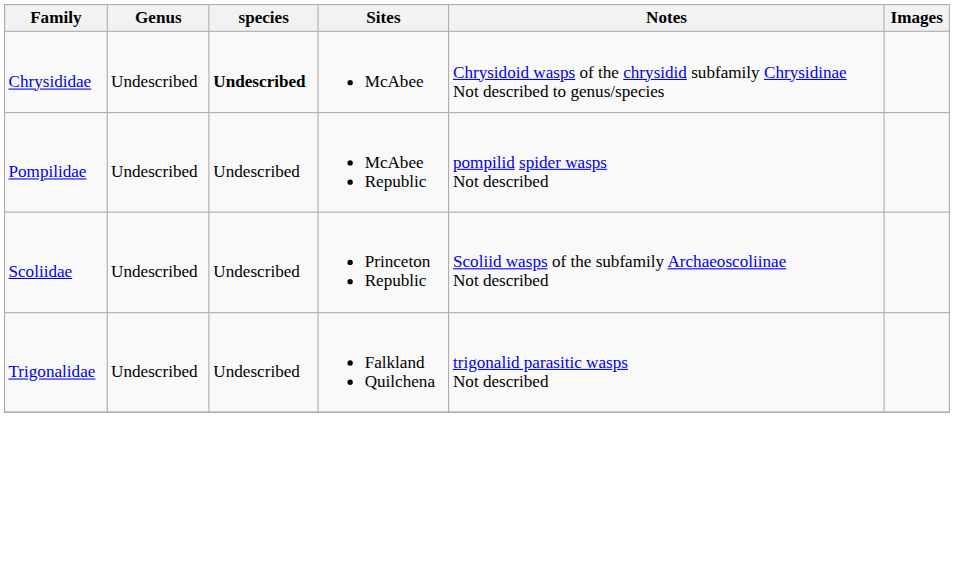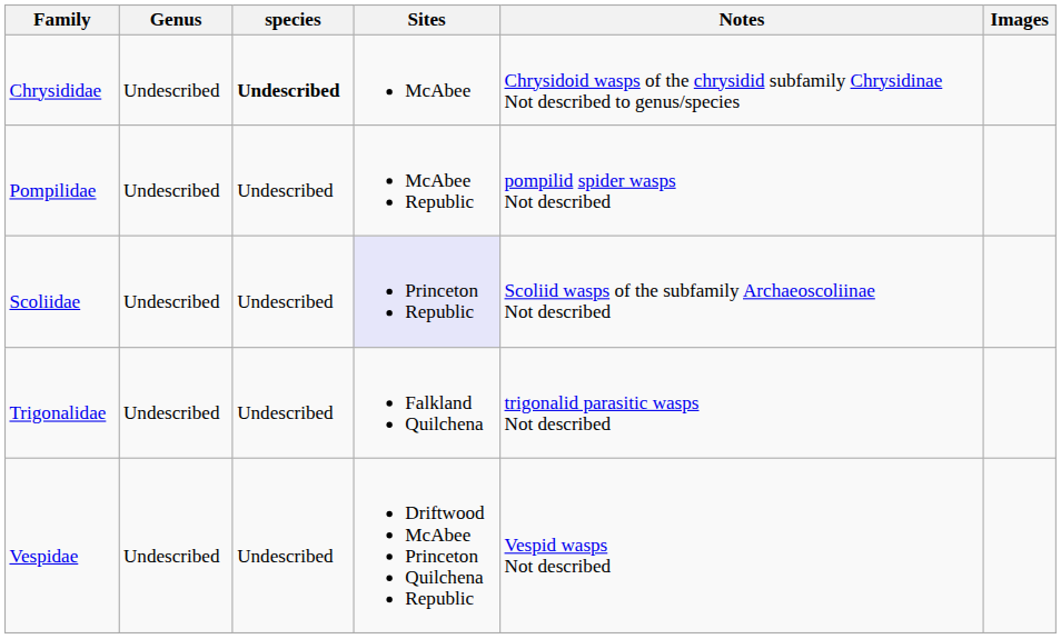 <table class="wikitable sortable"  style="margin:auto; width:100%;">
 <tr>
 <th>Family</th>
 <th>Genus</th>
 <th>species</th>
 <th>Sites</th>
 <th>Notes</th>
 <th>Images</th>
 </tr>
 <tr>
 <td><br><a href='#'>Chrysididae</a></td>
 <td><br>Undescribed</td>
 <td><strong><br>Undescribed</strong></td>
 <td><br><ul><li>McAbee</li></ul></td>
 <td><br><a href='#'>Chrysidoid wasps</a> of the <a href='#'>chrysidid</a> subfamily <a href='#'>Chrysidinae</a><br> Not described to genus/species</td>
 <td></td>
 </tr>
 <tr>
 <td><br><a href='#'>Pompilidae</a></td>
 <td><br>Undescribed</td>
 <td><br>Undescribed</td>
 <td><br><ul><li>McAbee</li><li>Republic</li></ul></td>
 <td><br><a href='#'>pompilid</a> <a href='#'>spider wasps</a><br> Not described</td>
 <td></td>
 </tr>
 <tr>
 <td><br><a href='#'>Scoliidae</a></td>
 <td><br>Undescribed</td>
 <td><br>Undescribed</td>
-<td><br><ul><li>Princeton</li><li>Republic</li></ul></td>
+<td style="background: lavender;"><br><ul><li>Princeton</li><li>Republic</li></ul></td>
 <td><br><a href='#'>Scoliid wasps</a> of the subfamily <a href='#'>Archaeoscoliinae</a><br> Not described</td>
 <td></td>
 </tr>
 <tr>
 <td><br><a href='#'>Trigonalidae</a></td>
 <td><br>Undescribed</td>
 <td><br>Undescribed</td>
 <td><br><ul><li>Falkland</li><li>Quilchena</li></ul></td>
 <td><br><a href='#'>trigonalid parasitic wasps</a><br> Not described</td>
 <td></td>
 </tr>
 <tr>
+<td><br><a href='#'>Vespidae</a></td>
+<td><br>Undescribed</td>
+<td><br>Undescribed</td>
+<td><br><ul><li>Driftwood</li><li>McAbee</li><li>Princeton</li><li>Quilchena</li><li>Republic</li></ul></td>
+<td><br><a href='#'>Vespid wasps</a><br> Not described</td>
+<td></td>
+</tr>
+<tr>
 </tr>
 </table>
